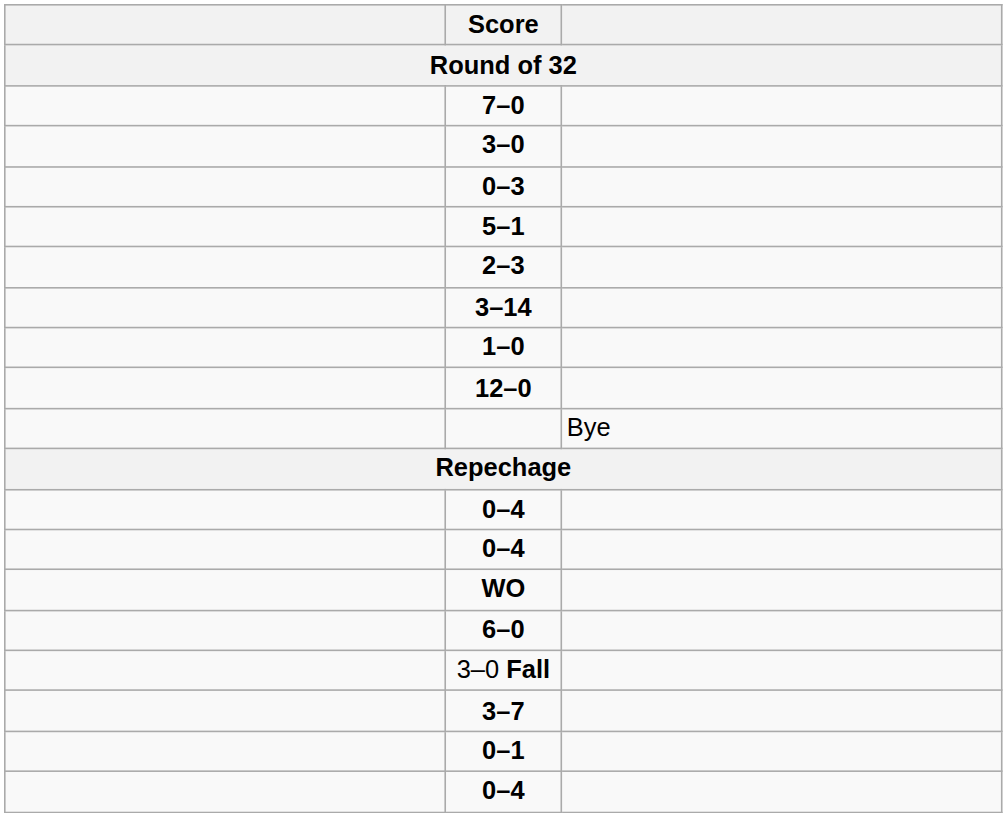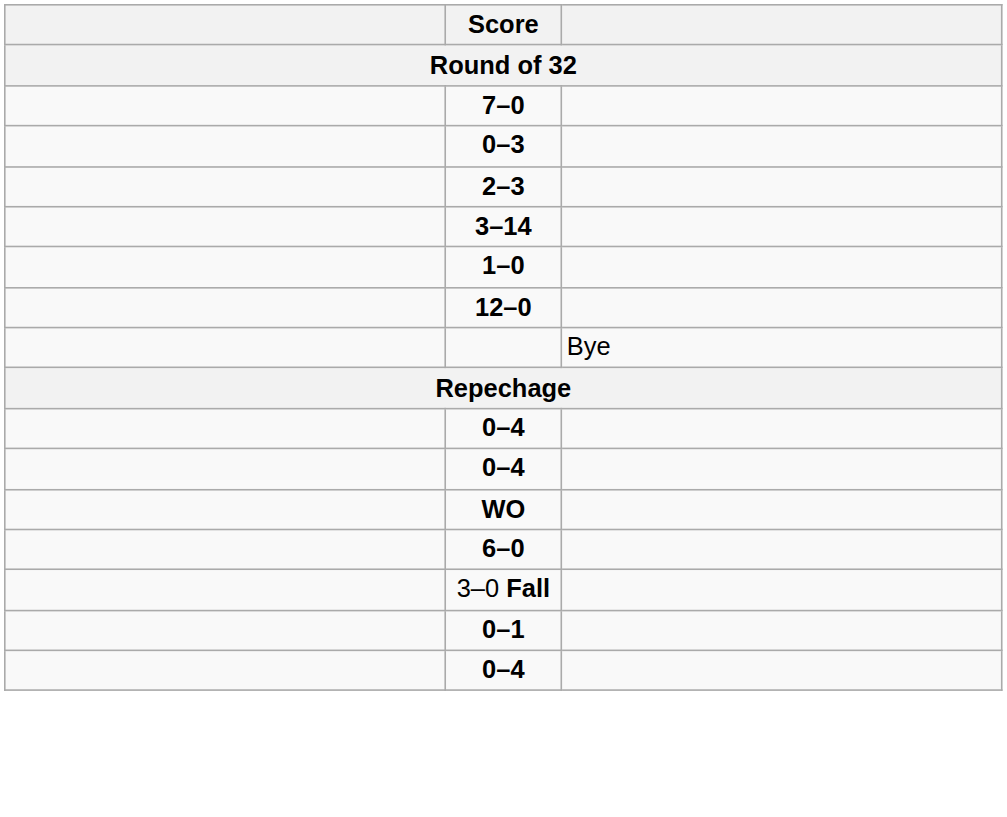 <table class="wikitable" style="text-align: left;">
 <tr>
 <th align="right" width="270"></th>
 <th width="65">Score</th>
 <th align="left" width="270"></th>
 </tr>
 <tr>
 <th colspan="3">Round of 32</th>
 </tr>
 <tr>
 <td><strong></strong></td>
 <td align=center><strong>7–0</strong></td>
 <td></td>
 </tr>
 <tr>
-<td><strong></strong></td>
-<td align=center><strong>3–0</strong></td>
-<td></td>
-</tr>
-<tr>
 <td></td>
 <td align=center><strong>0–3</strong></td>
 <td><strong></strong></td>
-</tr>
-<tr>
-<td><strong></strong></td>
-<td align=center><strong>5–1</strong></td>
-<td></td>
 </tr>
 <tr>
 <td></td>
 <td align=center><strong>2–3</strong></td>
 <td><strong></strong></td>
 </tr>
 <tr>
 <td></td>
 <td align=center><strong>3–14</strong></td>
 <td><strong></strong></td>
 </tr>
 <tr>
 <td><strong></strong></td>
 <td align=center><strong>1–0</strong></td>
 <td></td>
 </tr>
 <tr>
 <td><strong></strong></td>
 <td align=center><strong>12–0</strong></td>
 <td></td>
 </tr>
 <tr>
 <td><strong></strong></td>
 <td></td>
 <td>Bye</td>
 </tr>
 <tr>
 <th colspan="3">Repechage</th>
 </tr>
 <tr>
 <td></td>
 <td align=center><strong>0–4</strong></td>
 <td><strong></strong></td>
 </tr>
 <tr>
 <td></td>
 <td align=center><strong>0–4</strong></td>
 <td><strong></strong></td>
 </tr>
 <tr>
 <td><strong></strong></td>
 <td align=center><strong>WO</strong></td>
 <td></td>
 </tr>
 <tr>
 <td><strong></strong></td>
 <td align=center><strong>6–0</strong></td>
 <td></td>
 </tr>
 <tr>
 <td><strong></strong></td>
 <td align=center>3–0 <strong>Fall</strong></td>
 <td></td>
 </tr>
 <tr>
 <td></td>
-<td align=center><strong>3–7</strong></td>
-<td><strong></strong></td>
-</tr>
-<tr>
-<td></td>
 <td align=center><strong>0–1</strong></td>
 <td><strong></strong></td>
 </tr>
 <tr>
 <td></td>
 <td align=center><strong>0–4</strong></td>
 <td><strong></strong></td>
 </tr>
 </table>
